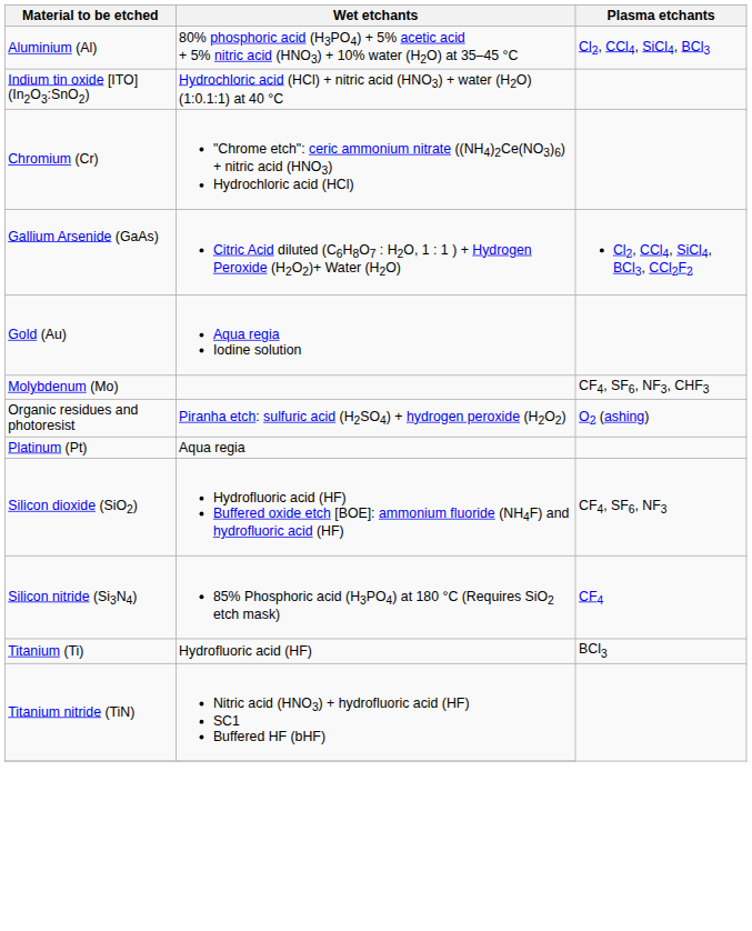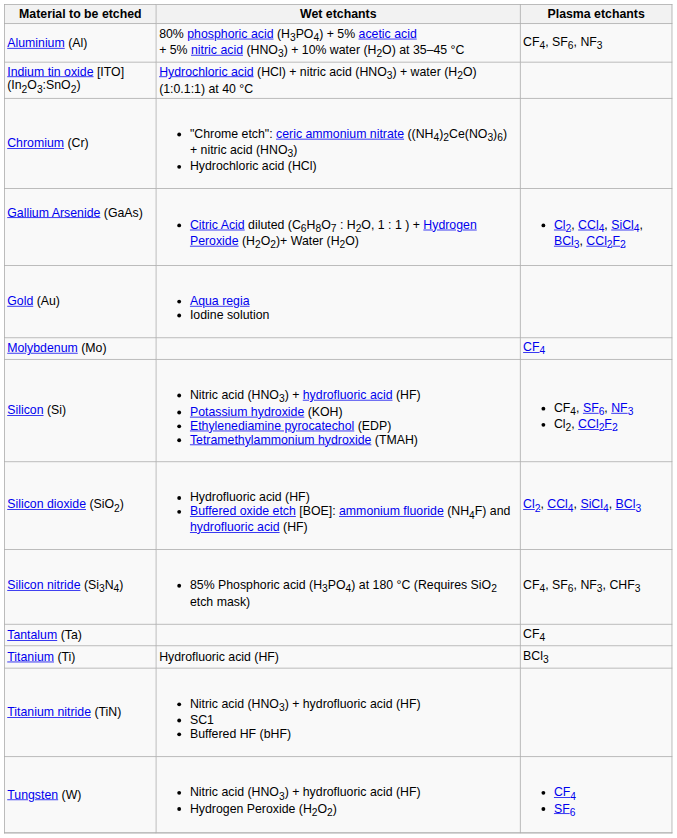 <table class="wikitable">
 <tr>
 <th>Material to be etched</th>
 <th>Wet etchants</th>
 <th>Plasma etchants</th>
 </tr>
 <tr>
 <td><a href='#'>Aluminium</a> (Al)</td>
 <td>80% <a href='#'>phosphoric acid</a> (H<sub>3</sub>PO<sub>4</sub>) + 5% <a href='#'>acetic acid</a> <br>+ 5% <a href='#'>nitric acid</a> (HNO<sub>3</sub>) + 10% water (H<sub>2</sub>O) at 35–45 °C</td>
-<td><a href='#'>Cl<sub>2</sub></a>, <a href='#'>CCl<sub>4</sub></a>, <a href='#'>SiCl<sub>4</sub></a>, <a href='#'>BCl<sub>3</sub></a></td>
+<td>CF<sub>4</sub>, SF<sub>6</sub>, NF<sub>3</sub></td>
 </tr>
 <tr>
 <td><a href='#'>Indium tin oxide</a> [ITO] (In<sub>2</sub>O<sub>3</sub>:SnO<sub>2</sub>)</td>
 <td><a href='#'>Hydrochloric acid</a> (HCl) + nitric acid (HNO<sub>3</sub>) + water (H<sub>2</sub>O) (1:0.1:1) at 40 °C</td>
 <td></td>
 </tr>
 <tr>
 <td><a href='#'>Chromium</a> (Cr)</td>
 <td><br><ul><li>"Chrome etch": <a href='#'>ceric ammonium nitrate</a> ((NH<sub>4</sub>)<sub>2</sub>Ce(NO<sub>3</sub>)<sub>6</sub>) + nitric acid (HNO<sub>3</sub>)</li><li>Hydrochloric acid (HCl)</li></ul></td>
 <td></td>
 </tr>
 <tr valign="top">
 <td><br><a href='#'>Gallium Arsenide</a> (GaAs)</td>
 <td><br><ul><li><a href='#'>Citric Acid</a> diluted (C<sub>6</sub>H<sub>8</sub>O<sub>7</sub> : H<sub>2</sub>O, 1 : 1 ) + <a href='#'>Hydrogen Peroxide</a> (H<sub>2</sub>O<sub>2</sub>)+ Water (H<sub>2</sub>O)</li></ul></td>
 <td><br><ul><li><a href='#'>Cl<sub>2</sub></a>, <a href='#'>CCl<sub>4</sub></a>, <a href='#'>SiCl<sub>4</sub></a>, <a href='#'>BCl<sub>3</sub></a>, <a href='#'>CCl<sub>2</sub>F<sub>2</sub></a></li></ul></td>
 </tr>
 <tr>
 <td><a href='#'>Gold</a> (Au)</td>
 <td><br><ul><li><a href='#'>Aqua regia</a></li><li>Iodine solution</li></ul></td>
 </tr>
 <tr>
 <td><a href='#'>Molybdenum</a> (Mo)</td>
 <td></td>
-<td>CF<sub>4</sub>, SF<sub>6</sub>, NF<sub>3</sub>, CHF<sub>3</sub></td>
+<td><a href='#'>CF<sub>4</sub></a></td>
 </tr>
 <tr>
-<td>Organic residues and photoresist</td>
-<td><a href='#'>Piranha etch</a>: <a href='#'>sulfuric acid</a> (H<sub>2</sub>SO<sub>4</sub>) + <a href='#'>hydrogen peroxide</a> (H<sub>2</sub>O<sub>2</sub>)</td>
-<td><a href='#'>O<sub>2</sub></a> (<a href='#'>ashing</a>)</td>
-</tr>
-<tr>
-<td><a href='#'>Platinum</a> (Pt)</td>
-<td>Aqua regia</td>
-<td></td>
+<td><a href='#'>Silicon</a> (Si)</td>
+<td><br><ul><li>Nitric acid (HNO<sub>3</sub>) + <a href='#'>hydrofluoric acid</a> (HF)</li><li><a href='#'>Potassium hydroxide</a> (KOH)</li><li><a href='#'>Ethylenediamine pyrocatechol</a> (EDP)</li><li><a href='#'>Tetramethylammonium hydroxide</a> (TMAH)</li></ul></td>
+<td><br><ul><li>CF<sub>4</sub>, <a href='#'>SF<sub>6</sub></a>, <a href='#'>NF<sub>3</sub></a></li><li>Cl<sub>2</sub>, <a href='#'>CCl<sub>2</sub>F<sub>2</sub></a></li></ul></td>
 </tr>
 <tr>
 <td><a href='#'>Silicon dioxide</a> (SiO<sub>2</sub>)</td>
 <td><br><ul><li>Hydrofluoric acid (HF)</li><li><a href='#'>Buffered oxide etch</a> [BOE]: <a href='#'>ammonium fluoride</a> (NH<sub>4</sub>F) and <a href='#'>hydrofluoric acid</a> (HF)</li></ul></td>
-<td>CF<sub>4</sub>, SF<sub>6</sub>, NF<sub>3</sub></td>
+<td><a href='#'>Cl<sub>2</sub></a>, <a href='#'>CCl<sub>4</sub></a>, <a href='#'>SiCl<sub>4</sub></a>, <a href='#'>BCl<sub>3</sub></a></td>
 </tr>
 <tr>
 <td><a href='#'>Silicon nitride</a> (Si<sub>3</sub>N<sub>4</sub>)</td>
 <td><br><ul><li>85% Phosphoric acid (H<sub>3</sub>PO<sub>4</sub>) at 180 °C (Requires SiO<sub>2</sub> etch mask)</li></ul></td>
-<td><a href='#'>CF<sub>4</sub></a></td>
+<td>CF<sub>4</sub>, SF<sub>6</sub>, NF<sub>3</sub>, CHF<sub>3</sub></td>
+</tr>
+<tr>
+<td><a href='#'>Tantalum</a> (Ta)</td>
+<td></td>
+<td>CF<sub>4</sub></td>
 </tr>
 <tr>
 <td><a href='#'>Titanium</a> (Ti)</td>
 <td>Hydrofluoric acid (HF)</td>
 <td>BCl<sub>3</sub></td>
 </tr>
 <tr>
 <td><a href='#'>Titanium nitride</a> (TiN)</td>
 <td><br><ul><li>Nitric acid (HNO<sub>3</sub>) + hydrofluoric acid (HF)</li><li>SC1</li><li>Buffered HF (bHF)</li></ul></td>
 </tr>
 <tr>
+<td><a href='#'>Tungsten</a> (W)</td>
+<td><br><ul><li>Nitric acid (HNO<sub>3</sub>) + hydrofluoric acid (HF)</li><li>Hydrogen Peroxide (H<sub>2</sub>O<sub>2</sub>)</li></ul></td>
+<td><br><ul><li><a href='#'>CF<sub>4</sub></a></li><li><a href='#'>SF<sub>6</sub></a></li></ul></td>
+</tr>
+<tr>
 </tr>
 </table>
